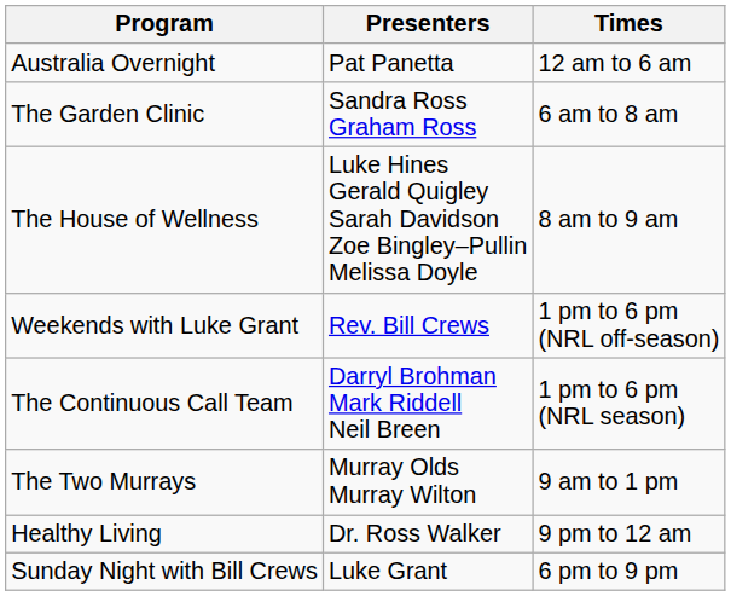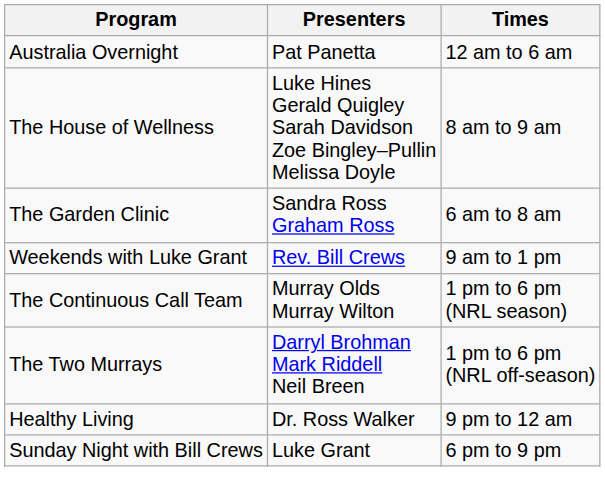 <table class="wikitable">
 <tr>
 <th>Program</th>
 <th>Presenters</th>
 <th>Times</th>
 </tr>
 <tr>
 <td>Australia Overnight</td>
 <td>Pat Panetta</td>
 <td>12 am to 6 am</td>
 </tr>
 <tr>
+<td>The House of Wellness</td>
+<td>Luke Hines <br>Gerald Quigley <br>Sarah Davidson <br>Zoe Bingley–Pullin <br>Melissa Doyle</td>
+<td>8 am to 9 am</td>
+</tr>
+<tr>
 <td>The Garden Clinic</td>
 <td>Sandra Ross <br><a href='#'>Graham Ross</a></td>
 <td>6 am to 8 am</td>
 </tr>
 <tr>
-<td>The House of Wellness</td>
-<td>Luke Hines <br>Gerald Quigley <br>Sarah Davidson <br>Zoe Bingley–Pullin <br>Melissa Doyle</td>
-<td>8 am to 9 am</td>
-</tr>
-<tr>
 <td>Weekends with Luke Grant</td>
 <td><a href='#'>Rev. Bill Crews</a></td>
-<td>1 pm to 6 pm <br>(NRL off-season)</td>
+<td>9 am to 1 pm</td>
 </tr>
 <tr>
 <td>The Continuous Call Team</td>
-<td><a href='#'>Darryl Brohman</a> <br><a href='#'>Mark Riddell</a> <br>Neil Breen</td>
+<td>Murray Olds<br>Murray Wilton</td>
 <td>1 pm to 6 pm <br>(NRL season)</td>
 </tr>
 <tr>
 <td>The Two Murrays</td>
-<td>Murray Olds<br>Murray Wilton</td>
-<td>9 am to 1 pm</td>
+<td><a href='#'>Darryl Brohman</a> <br><a href='#'>Mark Riddell</a> <br>Neil Breen</td>
+<td>1 pm to 6 pm <br>(NRL off-season)</td>
 </tr>
 <tr>
 <td>Healthy Living</td>
 <td>Dr. Ross Walker</td>
 <td>9 pm to 12 am</td>
 </tr>
 <tr>
 <td>Sunday Night with Bill Crews</td>
 <td>Luke Grant</td>
 <td>6 pm to 9 pm</td>
 </tr>
 </table>
